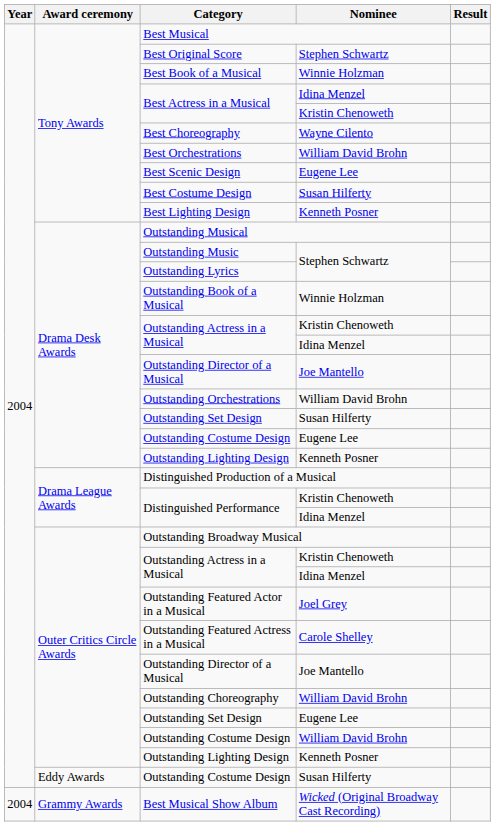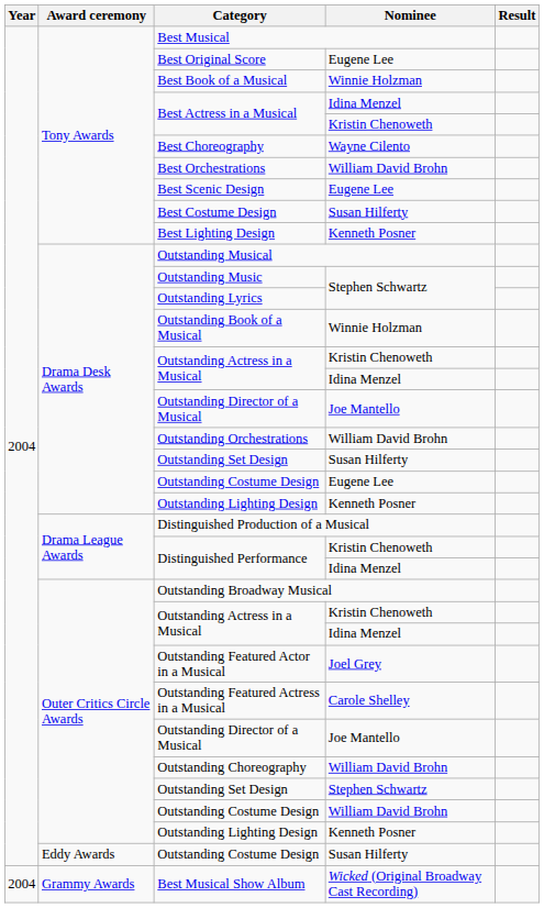 <table class=wikitable width=100%>
 <tr>
 <th scope=col>Year</th>
 <th scope=col>Award ceremony</th>
 <th scope=col>Category</th>
 <th scope=col>Nominee</th>
 <th scope=col>Result</th>
 </tr>
 <tr>
 <td rowspan=35>2004</td>
 <td rowspan=10><a href='#'>Tony Awards</a></td>
 <td colspan=2><a href='#'>Best Musical</a></td>
 <td></td>
 </tr>
 <tr>
 <td><a href='#'>Best Original Score</a></td>
-<td><a href='#'>Stephen Schwartz</a></td>
+<td>Eugene Lee</td>
 <td></td>
 </tr>
 <tr>
 <td><a href='#'>Best Book of a Musical</a></td>
 <td><a href='#'>Winnie Holzman</a></td>
 <td></td>
 </tr>
 <tr>
 <td rowspan=2><a href='#'>Best Actress in a Musical</a></td>
 <td><a href='#'>Idina Menzel</a></td>
 <td></td>
 </tr>
 <tr>
 <td><a href='#'>Kristin Chenoweth</a></td>
 <td></td>
 </tr>
 <tr>
 <td><a href='#'>Best Choreography</a></td>
 <td><a href='#'>Wayne Cilento</a></td>
 <td></td>
 </tr>
 <tr>
 <td><a href='#'>Best Orchestrations</a></td>
 <td><a href='#'>William David Brohn</a></td>
 <td></td>
 </tr>
 <tr>
 <td><a href='#'>Best Scenic Design</a></td>
 <td><a href='#'>Eugene Lee</a></td>
 <td></td>
 </tr>
 <tr>
 <td><a href='#'>Best Costume Design</a></td>
 <td><a href='#'>Susan Hilferty</a></td>
 <td></td>
 </tr>
 <tr>
 <td><a href='#'>Best Lighting Design</a></td>
 <td><a href='#'>Kenneth Posner</a></td>
 <td></td>
 </tr>
 <tr>
 <td rowspan=11><a href='#'>Drama Desk Awards</a></td>
 <td colspan=2><a href='#'>Outstanding Musical</a></td>
 <td></td>
 </tr>
 <tr>
 <td><a href='#'>Outstanding Music</a></td>
 <td rowspan=2>Stephen Schwartz</td>
 <td></td>
 </tr>
 <tr>
 <td><a href='#'>Outstanding Lyrics</a></td>
 <td></td>
 </tr>
 <tr>
 <td><a href='#'>Outstanding Book of a Musical</a></td>
 <td>Winnie Holzman</td>
 <td></td>
 </tr>
 <tr>
 <td rowspan=2><a href='#'>Outstanding Actress in a Musical</a></td>
 <td>Kristin Chenoweth</td>
 <td></td>
 </tr>
 <tr>
 <td>Idina Menzel</td>
 <td></td>
 </tr>
 <tr>
 <td><a href='#'>Outstanding Director of a Musical</a></td>
 <td><a href='#'>Joe Mantello</a></td>
 <td></td>
 </tr>
 <tr>
 <td><a href='#'>Outstanding Orchestrations</a></td>
 <td>William David Brohn</td>
 <td></td>
 </tr>
 <tr>
 <td><a href='#'>Outstanding Set Design</a></td>
 <td>Susan Hilferty</td>
 <td></td>
 </tr>
 <tr>
 <td><a href='#'>Outstanding Costume Design</a></td>
 <td>Eugene Lee</td>
 <td></td>
 </tr>
 <tr>
 <td><a href='#'>Outstanding Lighting Design</a></td>
 <td>Kenneth Posner</td>
 <td></td>
 </tr>
 <tr>
 <td rowspan=3><a href='#'>Drama League Awards</a></td>
 <td colspan=2>Distinguished Production of a Musical</td>
 <td></td>
 </tr>
 <tr>
 <td rowspan=2>Distinguished Performance</td>
 <td>Kristin Chenoweth</td>
 <td></td>
 </tr>
 <tr>
 <td>Idina Menzel</td>
 <td></td>
 </tr>
 <tr>
 <td rowspan=10><a href='#'>Outer Critics Circle Awards</a></td>
 <td colspan=2>Outstanding Broadway Musical</td>
 <td></td>
 </tr>
 <tr>
 <td rowspan=2>Outstanding Actress in a Musical</td>
 <td>Kristin Chenoweth</td>
 <td></td>
 </tr>
 <tr>
 <td>Idina Menzel</td>
 <td></td>
 </tr>
 <tr>
 <td>Outstanding Featured Actor in a Musical</td>
 <td><a href='#'>Joel Grey</a></td>
 <td></td>
 </tr>
 <tr>
 <td>Outstanding Featured Actress in a Musical</td>
 <td><a href='#'>Carole Shelley</a></td>
 <td></td>
 </tr>
 <tr>
 <td>Outstanding Director of a Musical</td>
 <td>Joe Mantello</td>
 <td></td>
 </tr>
 <tr>
 <td>Outstanding Choreography</td>
 <td><a href='#'>William David Brohn</a></td>
 <td></td>
 </tr>
 <tr>
 <td>Outstanding Set Design</td>
-<td>Eugene Lee</td>
+<td><a href='#'>Stephen Schwartz</a></td>
 <td></td>
 </tr>
 <tr>
 <td>Outstanding Costume Design</td>
 <td><a href='#'>William David Brohn</a></td>
 <td></td>
 </tr>
 <tr>
 <td>Outstanding Lighting Design</td>
 <td>Kenneth Posner</td>
 <td></td>
 </tr>
 <tr>
 <td>Eddy Awards</td>
 <td>Outstanding Costume Design</td>
 <td>Susan Hilferty</td>
 <td></td>
 </tr>
 <tr>
 <td>2004</td>
 <td><a href='#'>Grammy Awards</a></td>
 <td><a href='#'>Best Musical Show Album</a></td>
 <td><a href='#'><em>Wicked</em> (Original Broadway Cast Recording)</a></td>
 <td></td>
 </tr>
 </table>
